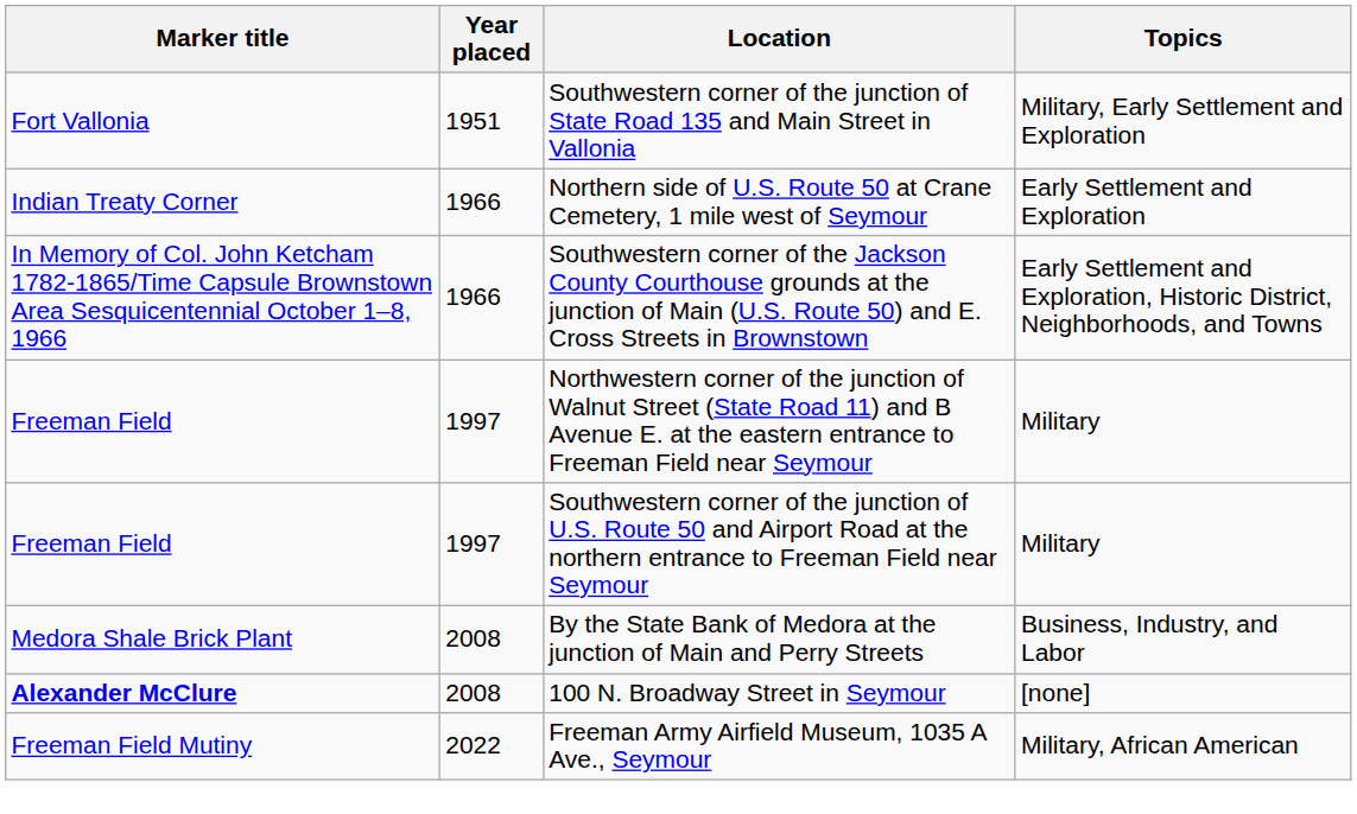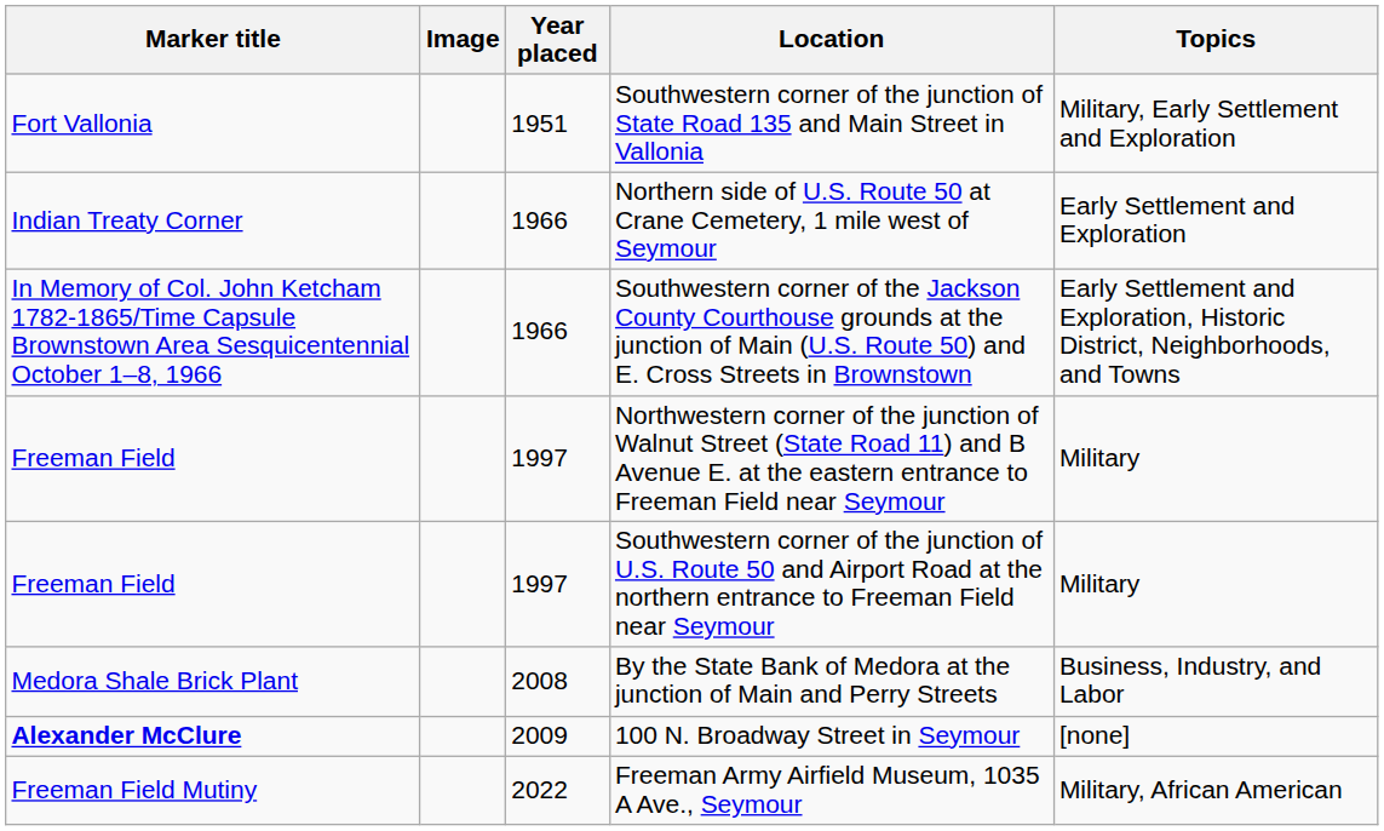 <table class="wikitable sortable" style="width:98%">
 <tr>
 <th>Marker title</th>
+<th class="unsortable">Image</th>
 <th>Year placed</th>
 <th>Location</th>
 <th>Topics</th>
 </tr>
 <tr>
 <td><a href='#'>Fort Vallonia</a></td>
+<td></td>
 <td>1951</td>
 <td>Southwestern corner of the junction of <a href='#'>State Road 135</a> and Main Street in <a href='#'>Vallonia</a><br><small></small></td>
 <td>Military, Early Settlement and Exploration</td>
 </tr>
 <tr ->
 <td><a href='#'>Indian Treaty Corner</a></td>
+<td></td>
 <td>1966</td>
 <td>Northern side of <a href='#'>U.S. Route 50</a> at Crane Cemetery, 1 mile west of <a href='#'>Seymour</a><br><small></small></td>
 <td>Early Settlement and Exploration</td>
 </tr>
 <tr ->
 <td><a href='#'>In Memory of Col. John Ketcham 1782-1865/Time Capsule Brownstown Area Sesquicentennial October 1–8, 1966</a></td>
+<td></td>
 <td>1966</td>
 <td>Southwestern corner of the <a href='#'>Jackson County Courthouse</a> grounds at the junction of Main (<a href='#'>U.S. Route 50</a>) and E. Cross Streets in <a href='#'>Brownstown</a><br><small></small></td>
 <td>Early Settlement and Exploration, Historic District, Neighborhoods, and Towns</td>
 </tr>
 <tr ->
 <td><a href='#'>Freeman Field</a></td>
+<td></td>
 <td>1997</td>
 <td>Northwestern corner of the junction of Walnut Street (<a href='#'>State Road 11</a>) and B Avenue E. at the eastern entrance to Freeman Field near <a href='#'>Seymour</a><br><small></small></td>
 <td>Military</td>
 </tr>
 <tr ->
 <td><a href='#'>Freeman Field</a></td>
+<td></td>
 <td>1997</td>
 <td>Southwestern corner of the junction of <a href='#'>U.S. Route 50</a> and Airport Road at the northern entrance to Freeman Field near <a href='#'>Seymour</a><br><small></small></td>
 <td>Military</td>
 </tr>
 <tr ->
 <td><a href='#'>Medora Shale Brick Plant</a></td>
+<td></td>
 <td>2008</td>
 <td>By the State Bank of Medora at the junction of Main and Perry Streets<br><small></small></td>
 <td>Business, Industry, and Labor</td>
 </tr>
 <tr ->
 <td><strong><a href='#'>Alexander McClure</a></strong></td>
-<td>2008</td>
+<td></td>
+<td>2009</td>
 <td>100 N. Broadway Street in <a href='#'>Seymour</a><br><small></small></td>
 <td>[none]</td>
 </tr>
 <tr>
 <td><a href='#'>Freeman Field Mutiny</a></td>
+<td></td>
 <td>2022</td>
 <td>Freeman Army Airfield Museum, 1035 A Ave., <a href='#'>Seymour</a><br><small></small></td>
 <td>Military, African American</td>
 </tr>
 </table>
